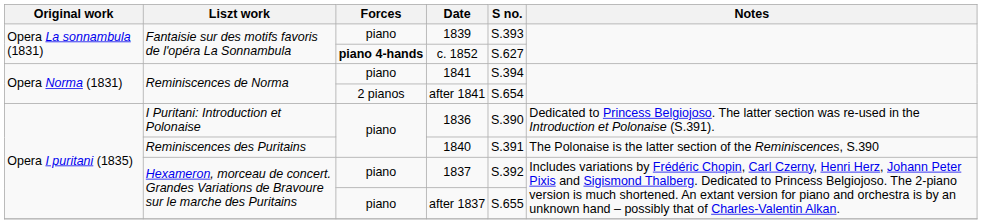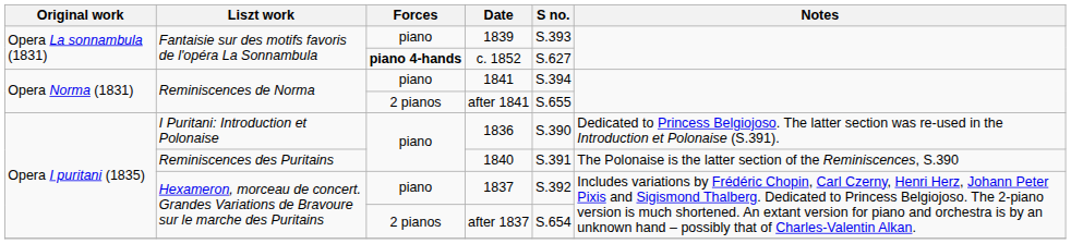 <table class="wikitable">
 <tr>
 <th>Original work</th>
 <th>Liszt work</th>
 <th>Forces</th>
 <th>Date</th>
 <th>S no.</th>
 <th>Notes</th>
 </tr>
 <tr>
 <td rowspan=2>Opera <em><a href='#'>La sonnambula</a></em> (1831)</td>
 <td rowspan=2><em>Fantaisie sur des motifs favoris de l'opéra La Sonnambula</em></td>
 <td style="text-align: center">piano</td>
 <td style="text-align: center">1839</td>
 <td>S.393</td>
 <td rowspan =2></td>
 </tr>
 <tr>
 <td style="text-align: center"><strong>piano 4‑hands</strong></td>
 <td style="text-align: center">c. 1852</td>
 <td>S.627</td>
 </tr>
 <tr>
 <td rowspan=2>Opera <em><a href='#'>Norma</a></em> (1831)</td>
 <td rowspan=2><em>Reminiscences de Norma</em></td>
 <td style="text-align: center">piano</td>
 <td style="text-align: center">1841</td>
 <td>S.394</td>
 <td rowspan=2></td>
 </tr>
 <tr>
 <td style="text-align: center">2 pianos</td>
 <td style="text-align: center">after 1841</td>
-<td>S.654</td>
+<td>S.655</td>
 </tr>
 <tr>
 <td rowspan=4>Opera <em><a href='#'>I puritani</a></em> (1835)</td>
 <td><em>I Puritani: Introduction et Polonaise</em></td>
 <td rowspan=2 style="text-align: center">piano</td>
 <td style="text-align: center">1836</td>
 <td>S.390</td>
 <td>Dedicated to <a href='#'>Princess Belgiojoso</a>. The latter section was re-used in the <em>Introduction et Polonaise</em> (S.391).</td>
 </tr>
 <tr>
 <td><em>Reminiscences des Puritains</em></td>
 <td style="text-align: center">1840</td>
 <td>S.391</td>
 <td>The Polonaise is the latter section of the <em>Reminiscences</em>, S.390</td>
 </tr>
 <tr>
 <td rowspan=2><em><a href='#'>Hexameron</a>, morceau de concert. Grandes Variations de Bravoure sur le marche des Puritains</em></td>
 <td style="text-align: center">piano</td>
 <td style="text-align: center">1837</td>
 <td>S.392</td>
 <td rowspan=2>Includes variations by <a href='#'>Frédéric Chopin</a>, <a href='#'>Carl Czerny</a>, <a href='#'>Henri Herz</a>, <a href='#'>Johann Peter Pixis</a> and <a href='#'>Sigismond Thalberg</a>. Dedicated to Princess Belgiojoso. The 2-piano version is much shortened. An extant version for piano and orchestra is by an unknown hand – possibly that of <a href='#'>Charles-Valentin Alkan</a>.</td>
 </tr>
 <tr>
-<td style="text-align: center">piano</td>
+<td style="text-align: center">2 pianos</td>
 <td style="text-align: center">after 1837</td>
-<td>S.655</td>
+<td>S.654</td>
 </tr>
 <tr>
 </tr>
 </table>
